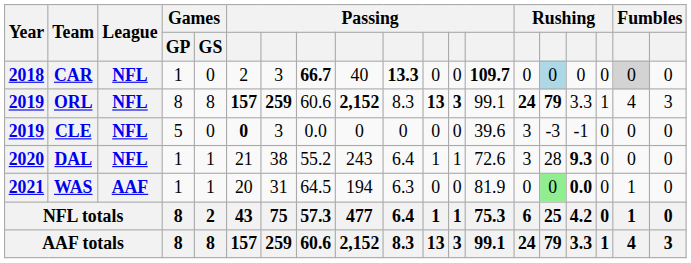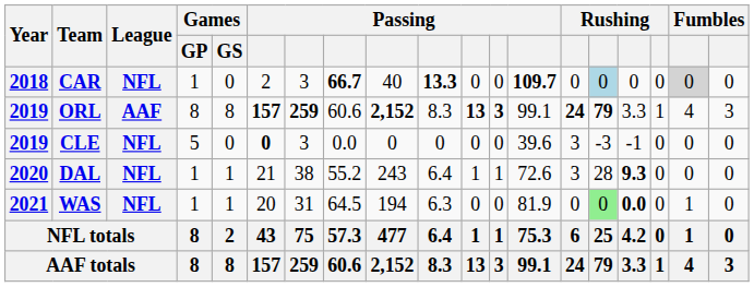 <table class="wikitable" style="text-align:center;">
 <tr>
 <th rowspan="2">Year</th>
 <th rowspan="2">Team</th>
 <th rowspan="2">League</th>
 <th colspan="2">Games</th>
 <th colspan="8">Passing</th>
 <th colspan="4">Rushing</th>
 <th colspan="2">Fumbles</th>
 </tr>
 <tr>
 <th>GP</th>
 <th>GS</th>
 <th></th>
 <th></th>
 <th></th>
 <th></th>
 <th></th>
 <th></th>
 <th></th>
 <th></th>
 <th></th>
 <th></th>
 <th></th>
 <th></th>
 <th></th>
 <th></th>
 </tr>
 <tr>
 <th><a href='#'>2018</a></th>
 <th><a href='#'>CAR</a></th>
 <th><a href='#'>NFL</a></th>
 <td>1</td>
 <td>0</td>
 <td>2</td>
 <td>3</td>
 <td><strong>66.7</strong></td>
 <td>40</td>
 <td><strong>13.3</strong></td>
 <td>0</td>
 <td>0</td>
 <td><strong>109.7</strong></td>
 <td>0</td>
 <td style="background: lightblue;">0</td>
 <td>0</td>
 <td>0</td>
 <td style="background: lightgrey;">0</td>
 <td>0</td>
 </tr>
 <tr>
 <th><a href='#'>2019</a></th>
 <th><a href='#'>ORL</a></th>
-<th><a href='#'>NFL</a></th>
+<th><a href='#'>AAF</a></th>
 <td>8</td>
 <td>8</td>
 <td><strong>157</strong></td>
 <td><strong>259</strong></td>
 <td>60.6</td>
 <td><strong>2,152</strong></td>
 <td>8.3</td>
 <td><strong>13</strong></td>
 <td><strong>3</strong></td>
 <td>99.1</td>
 <td><strong>24</strong></td>
 <td><strong>79</strong></td>
 <td>3.3</td>
 <td>1</td>
 <td>4</td>
 <td>3</td>
 </tr>
 <tr>
 <th><a href='#'>2019</a></th>
 <th><a href='#'>CLE</a></th>
 <th><a href='#'>NFL</a></th>
 <td>5</td>
 <td>0</td>
 <td><strong>0</strong></td>
 <td>3</td>
 <td>0.0</td>
 <td>0</td>
 <td>0</td>
 <td>0</td>
 <td>0</td>
 <td>39.6</td>
 <td>3</td>
 <td>-3</td>
 <td>-1</td>
 <td>0</td>
 <td>0</td>
 <td>0</td>
 </tr>
 <tr>
 <th><a href='#'>2020</a></th>
 <th><a href='#'>DAL</a></th>
 <th><a href='#'>NFL</a></th>
 <td>1</td>
 <td>1</td>
 <td>21</td>
 <td>38</td>
 <td>55.2</td>
 <td>243</td>
 <td>6.4</td>
 <td>1</td>
 <td>1</td>
 <td>72.6</td>
 <td>3</td>
 <td>28</td>
 <td><strong>9.3</strong></td>
 <td>0</td>
 <td>0</td>
 <td>0</td>
 </tr>
 <tr>
 <th><a href='#'>2021</a></th>
 <th><a href='#'>WAS</a></th>
-<th><a href='#'>AAF</a></th>
+<th><a href='#'>NFL</a></th>
 <td>1</td>
 <td>1</td>
 <td>20</td>
 <td>31</td>
 <td>64.5</td>
 <td>194</td>
 <td>6.3</td>
 <td>0</td>
 <td>0</td>
 <td>81.9</td>
 <td>0</td>
 <td style="background: lightgreen;">0</td>
 <td><strong>0.0</strong></td>
 <td>0</td>
 <td>1</td>
 <td>0</td>
 </tr>
 <tr>
 <th colspan="3">NFL totals</th>
 <th>8</th>
 <th>2</th>
 <th>43</th>
 <th>75</th>
 <th>57.3</th>
 <th>477</th>
 <th>6.4</th>
 <th>1</th>
 <th>1</th>
 <th>75.3</th>
 <th>6</th>
 <th>25</th>
 <th>4.2</th>
 <th>0</th>
 <th>1</th>
 <th>0</th>
 </tr>
 <tr>
 <th colspan="3">AAF totals</th>
 <th>8</th>
 <th>8</th>
 <th>157</th>
 <th>259</th>
 <th>60.6</th>
 <th>2,152</th>
 <th>8.3</th>
 <th>13</th>
 <th>3</th>
 <th>99.1</th>
 <th>24</th>
 <th>79</th>
 <th>3.3</th>
 <th>1</th>
 <th>4</th>
 <th>3</th>
 </tr>
 </table>
